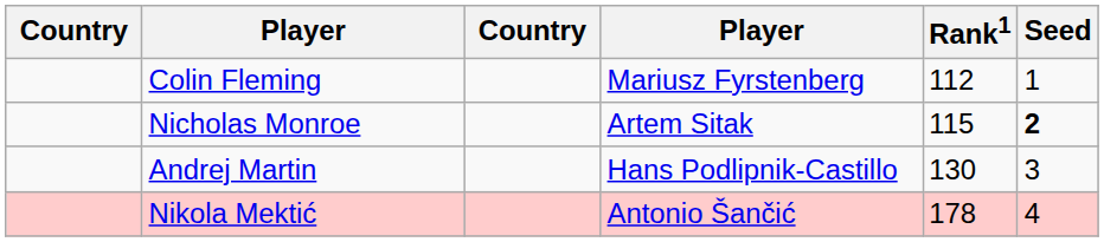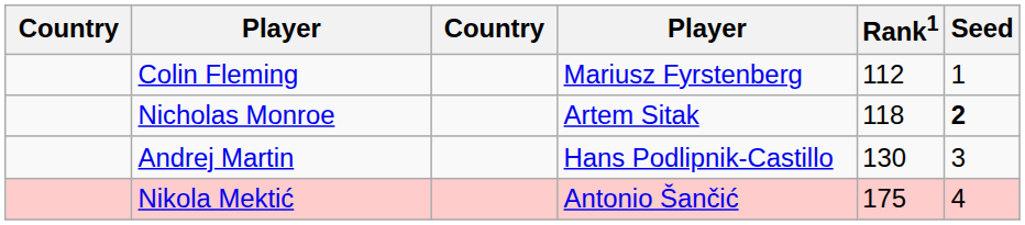 <table class="sortable wikitable">
 <tr>
 <th width="70">Country</th>
 <th width="175">Player</th>
 <th width="70">Country</th>
 <th width="175">Player</th>
 <th>Rank<sup>1</sup></th>
 <th>Seed</th>
 </tr>
 <tr>
 <td></td>
 <td><a href='#'>Colin Fleming</a></td>
 <td></td>
 <td><a href='#'>Mariusz Fyrstenberg</a></td>
 <td>112</td>
 <td>1</td>
 </tr>
 <tr>
 <td></td>
 <td><a href='#'>Nicholas Monroe</a></td>
 <td></td>
 <td><a href='#'>Artem Sitak</a></td>
-<td>115</td>
+<td>118</td>
 <td><strong>2</strong></td>
 </tr>
 <tr>
 <td></td>
 <td><a href='#'>Andrej Martin</a></td>
 <td></td>
 <td><a href='#'>Hans Podlipnik-Castillo</a></td>
 <td>130</td>
 <td>3</td>
 </tr>
 <tr style="background:#fcc;">
 <td></td>
 <td><a href='#'>Nikola Mektić</a></td>
 <td></td>
 <td><a href='#'>Antonio Šančić</a></td>
-<td>178</td>
+<td>175</td>
 <td>4</td>
 </tr>
 </table>
